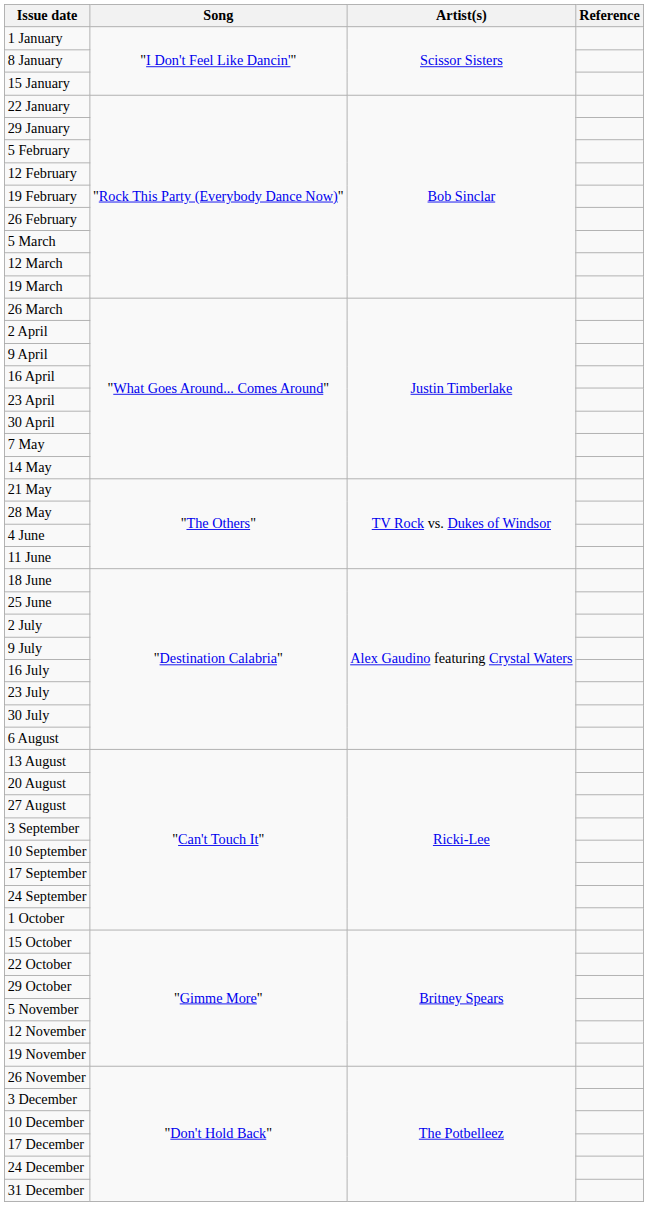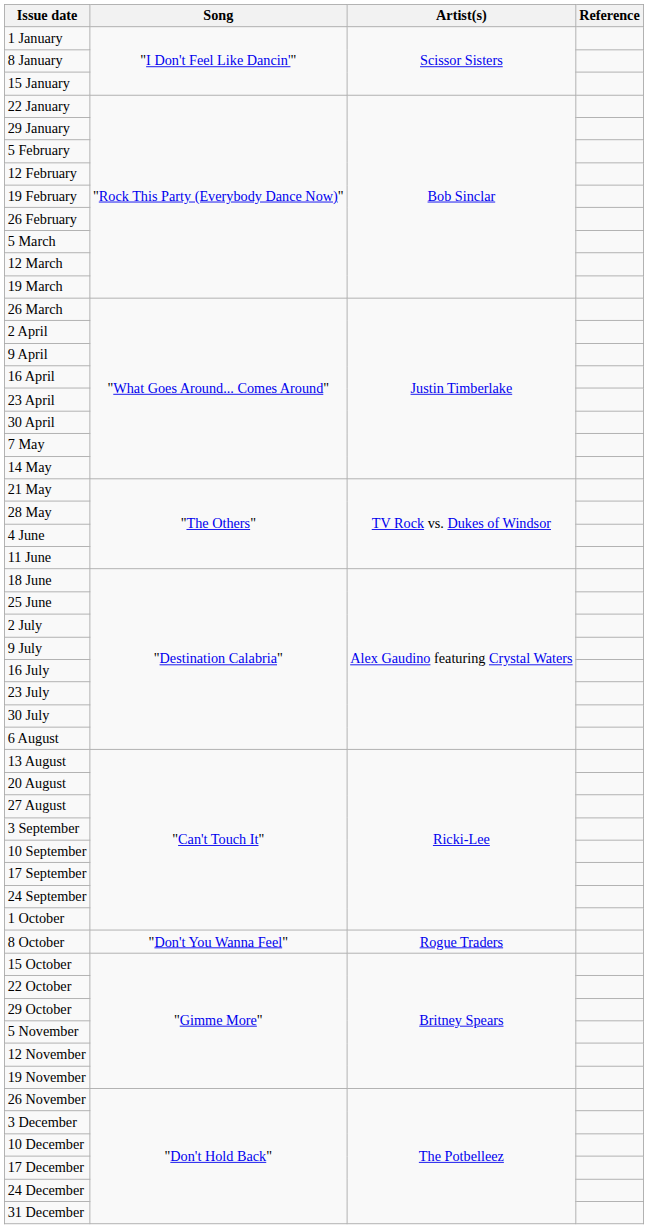 <table class="wikitable">
 <tr>
 <th>Issue date</th>
 <th>Song</th>
 <th>Artist(s)</th>
 <th>Reference</th>
 </tr>
 <tr>
 <td align="left">1 January</td>
 <td align="center" rowspan="3">"<a href='#'>I Don't Feel Like Dancin'</a>"</td>
 <td align="center" rowspan="3"><a href='#'>Scissor Sisters</a></td>
 <td align="center"></td>
 </tr>
 <tr>
 <td align="left">8 January</td>
 <td align="center"></td>
 </tr>
 <tr>
 <td align="left">15 January</td>
 <td align="center"></td>
 </tr>
 <tr>
 <td align="left">22 January</td>
 <td align="center" rowspan="9">"<a href='#'>Rock This Party (Everybody Dance Now)</a>"</td>
 <td align="center" rowspan="9"><a href='#'>Bob Sinclar</a></td>
 <td align="center"></td>
 </tr>
 <tr>
 <td align="left">29 January</td>
 <td align="center"></td>
 </tr>
 <tr>
 <td align="left">5 February</td>
 <td align="center"></td>
 </tr>
 <tr>
 <td align="left">12 February</td>
 <td align="center"></td>
 </tr>
 <tr>
 <td align="left">19 February</td>
 <td align="center"></td>
 </tr>
 <tr>
 <td align="left">26 February</td>
 <td align="center"></td>
 </tr>
 <tr>
 <td align="left">5 March</td>
 <td align="center"></td>
 </tr>
 <tr>
 <td align="left">12 March</td>
 <td align="center"></td>
 </tr>
 <tr>
 <td align="left">19 March</td>
 <td align="center"></td>
 </tr>
 <tr>
 <td align="left">26 March</td>
 <td align="center" rowspan="8">"<a href='#'>What Goes Around... Comes Around</a>"</td>
 <td align="center" rowspan="8"><a href='#'>Justin Timberlake</a></td>
 <td align="center"></td>
 </tr>
 <tr>
 <td align="left">2 April</td>
 <td align="center"></td>
 </tr>
 <tr>
 <td align="left">9 April</td>
 <td align="center"></td>
 </tr>
 <tr>
 <td align="left">16 April</td>
 <td align="center"></td>
 </tr>
 <tr>
 <td align="left">23 April</td>
 <td align="center"></td>
 </tr>
 <tr>
 <td align="left">30 April</td>
 <td align="center"></td>
 </tr>
 <tr>
 <td align="left">7 May</td>
 <td align="center"></td>
 </tr>
 <tr>
 <td align="left">14 May</td>
 <td align="center"></td>
 </tr>
 <tr>
 <td align="left">21 May</td>
 <td align="center" rowspan="4">"<a href='#'>The Others</a>"</td>
 <td align="center" rowspan="4"><a href='#'>TV Rock</a> vs. <a href='#'>Dukes of Windsor</a></td>
 <td align="center"></td>
 </tr>
 <tr>
 <td align="left">28 May</td>
 <td align="center"></td>
 </tr>
 <tr>
 <td align="left">4 June</td>
 <td align="center"></td>
 </tr>
 <tr>
 <td align="left">11 June</td>
 <td align="center"></td>
 </tr>
 <tr>
 <td align="left">18 June</td>
 <td align="center" rowspan="8">"<a href='#'>Destination Calabria</a>"</td>
 <td align="center" rowspan="8"><a href='#'>Alex Gaudino</a> featuring <a href='#'>Crystal Waters</a></td>
 <td align="center"></td>
 </tr>
 <tr>
 <td align="left">25 June</td>
 <td align="center"></td>
 </tr>
 <tr>
 <td align="left">2 July</td>
 <td align="center"></td>
 </tr>
 <tr>
 <td align="left">9 July</td>
 <td align="center"></td>
 </tr>
 <tr>
 <td align="left">16 July</td>
 <td align="center"></td>
 </tr>
 <tr>
 <td align="left">23 July</td>
 <td align="center"></td>
 </tr>
 <tr>
 <td align="left">30 July</td>
 <td align="center"></td>
 </tr>
 <tr>
 <td align="left">6 August</td>
 <td align="center"></td>
 </tr>
 <tr>
 <td align="left">13 August</td>
 <td align="center" rowspan="8">"<a href='#'>Can't Touch It</a>"</td>
 <td align="center" rowspan="8"><a href='#'>Ricki-Lee</a></td>
 <td align="center"></td>
 </tr>
 <tr>
 <td align="left">20 August</td>
 <td align="center"></td>
 </tr>
 <tr>
 <td align="left">27 August</td>
 <td align="center"></td>
 </tr>
 <tr>
 <td align="left">3 September</td>
 <td align="center"></td>
 </tr>
 <tr>
 <td align="left">10 September</td>
 <td align="center"></td>
 </tr>
 <tr>
 <td align="left">17 September</td>
 <td align="center"></td>
 </tr>
 <tr>
 <td align="left">24 September</td>
 <td align="center"></td>
 </tr>
 <tr>
 <td align="left">1 October</td>
 <td align="center"></td>
 </tr>
 <tr>
+<td align="left">8 October</td>
+<td align="center">"<a href='#'>Don't You Wanna Feel</a>"</td>
+<td align="center"><a href='#'>Rogue Traders</a></td>
+<td align="center"></td>
+</tr>
+<tr>
 <td align="left">15 October</td>
 <td align="center" rowspan="6">"<a href='#'>Gimme More</a>"</td>
 <td align="center" rowspan="6"><a href='#'>Britney Spears</a></td>
 <td align="center"></td>
 </tr>
 <tr>
 <td align="left">22 October</td>
 <td align="center"></td>
 </tr>
 <tr>
 <td align="left">29 October</td>
 <td align="center"></td>
 </tr>
 <tr>
 <td align="left">5 November</td>
 <td align="center"></td>
 </tr>
 <tr>
 <td align="left">12 November</td>
 <td align="center"></td>
 </tr>
 <tr>
 <td align="left">19 November</td>
 <td align="center"></td>
 </tr>
 <tr>
 <td align="left">26 November</td>
 <td align="center" rowspan="6">"<a href='#'>Don't Hold Back</a>"</td>
 <td align="center" rowspan="6"><a href='#'>The Potbelleez</a></td>
 <td align="center"></td>
 </tr>
 <tr>
 <td align="left">3 December</td>
 <td align="center"></td>
 </tr>
 <tr>
 <td align="left">10 December</td>
 <td align="center"></td>
 </tr>
 <tr>
 <td align="left">17 December</td>
 <td align="center"></td>
 </tr>
 <tr>
 <td align="left">24 December</td>
 <td align="center"></td>
 </tr>
 <tr>
 <td align="left">31 December</td>
 <td align="center"></td>
 </tr>
 </table>
